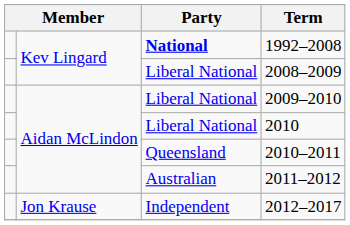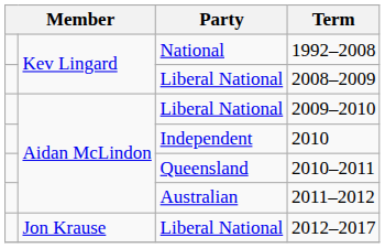 <table class="wikitable">
 <tr>
 <th colspan="2">Member</th>
 <th>Party</th>
 <th>Term</th>
 </tr>
 <tr>
 <td> </td>
 <td rowspan="2"><a href='#'>Kev Lingard</a></td>
-<td><strong><a href='#'>National</a></strong></td>
+<td><a href='#'>National</a></td>
 <td>1992–2008</td>
 </tr>
 <tr>
 <td> </td>
 <td><a href='#'>Liberal National</a></td>
 <td>2008–2009</td>
 </tr>
 <tr>
 <td> </td>
 <td rowspan="4"><a href='#'>Aidan McLindon</a></td>
 <td><a href='#'>Liberal National</a></td>
 <td>2009–2010</td>
 </tr>
 <tr>
 <td> </td>
-<td><a href='#'>Liberal National</a></td>
+<td><a href='#'>Independent</a></td>
 <td>2010</td>
 </tr>
 <tr>
 <td> </td>
 <td><a href='#'>Queensland</a></td>
 <td>2010–2011</td>
 </tr>
 <tr>
 <td> </td>
 <td><a href='#'>Australian</a></td>
 <td>2011–2012</td>
 </tr>
 <tr>
 <td> </td>
 <td><a href='#'>Jon Krause</a></td>
-<td><a href='#'>Independent</a></td>
+<td><a href='#'>Liberal National</a></td>
 <td>2012–2017</td>
 </tr>
 <tr>
 </tr>
 </table>
